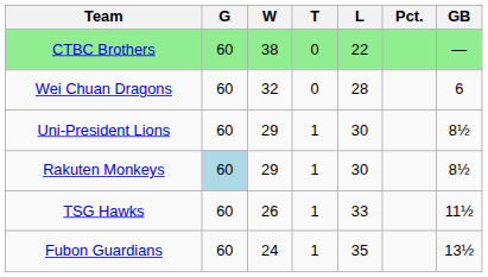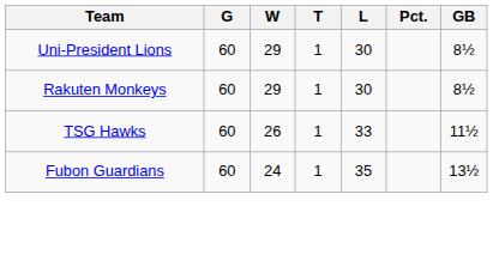 <table class = "wikitable" style = "text-align:center">
 <tr>
 <th width = 200>Team</th>
 <th width = 40>G</th>
 <th width = 40>W</th>
 <th width = 40>T</th>
 <th width = 40>L</th>
 <th width = 50>Pct.</th>
 <th width = 40>GB</th>
-</tr>
-<tr style = "background:lightgreen;">
-<td height = 35><a href='#'>CTBC Brothers</a></td>
-<td>60</td>
-<td>38</td>
-<td>0</td>
-<td>22</td>
-<td></td>
-<td>—</td>
-</tr>
-<tr>
-<td height = 35><a href='#'>Wei Chuan Dragons</a></td>
-<td>60</td>
-<td>32</td>
-<td>0</td>
-<td>28</td>
-<td></td>
-<td>6</td>
 </tr>
 <tr>
 <td height = 35><a href='#'>Uni-President Lions</a></td>
 <td>60</td>
 <td>29</td>
 <td>1</td>
 <td>30</td>
 <td></td>
 <td>8½</td>
 </tr>
 <tr>
 <td height = 35><a href='#'>Rakuten Monkeys</a></td>
-<td style="background: lightblue;">60</td>
+<td>60</td>
 <td>29</td>
 <td>1</td>
 <td>30</td>
 <td></td>
 <td>8½</td>
 </tr>
 <tr>
 <td height = 35><a href='#'>TSG Hawks</a></td>
 <td>60</td>
 <td>26</td>
 <td>1</td>
 <td>33</td>
 <td></td>
 <td>11½</td>
 </tr>
 <tr>
 <td height = 35><a href='#'>Fubon Guardians</a></td>
 <td>60</td>
 <td>24</td>
 <td>1</td>
 <td>35</td>
 <td></td>
 <td>13½</td>
 </tr>
 </table>
